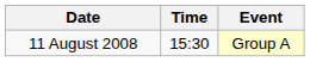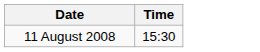 <table class = "wikitable" style="text-align:center;">
 <tr>
 <th width=150>Date</th>
 <th width=50>Time</th>
-<th width=80>Event</th>
 </tr>
 <tr>
 <td>11 August 2008</td>
 <td>15:30</td>
-<td bgcolor=ffffcc>Group A</td>
 </tr>
 </table>
